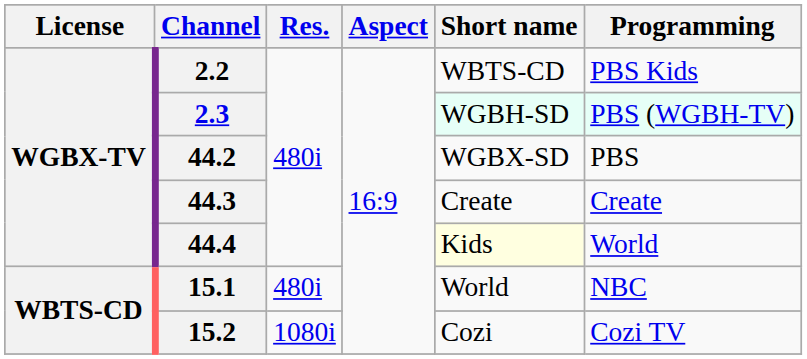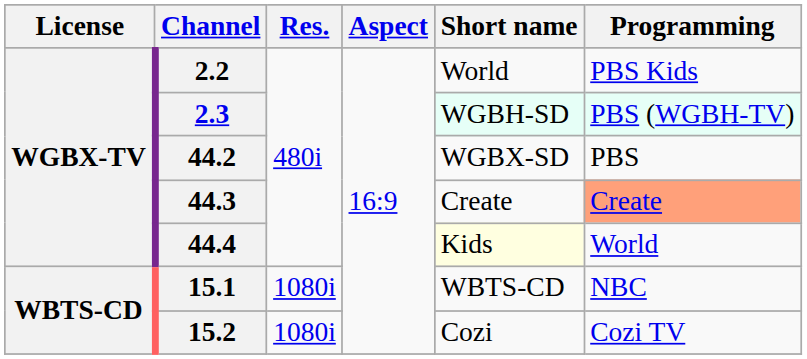 <table class="wikitable">
 <tr>
 <th scope = "col">License</th>
 <th scope = "col"><a href='#'>Channel</a></th>
 <th scope = "col"><a href='#'>Res.</a></th>
 <th scope = "col"><a href='#'>Aspect</a></th>
 <th scope = "col">Short name</th>
 <th scope = "col">Programming</th>
 </tr>
 <tr>
 <th rowspan = "5" scope = "row" style="border-right: 4px solid #78278e;">WGBX-TV</th>
 <th scope = "row">2.2</th>
 <td rowspan="5"><a href='#'>480i</a></td>
 <td rowspan="7"><a href='#'>16:9</a></td>
-<td>WBTS-CD</td>
+<td>World</td>
 <td><a href='#'>PBS Kids</a></td>
 </tr>
 <tr style="background-color: #E6FFF7;">
 <th scope = "row"><a href='#'>2.3</a></th>
 <td>WGBH-SD</td>
 <td><a href='#'>PBS</a> (<a href='#'>WGBH-TV</a>)</td>
 </tr>
 <tr>
 <th scope = "row">44.2</th>
 <td>WGBX-SD</td>
 <td>PBS</td>
 </tr>
 <tr>
 <th scope = "row">44.3</th>
 <td>Create</td>
-<td><a href='#'>Create</a></td>
+<td style="background: lightsalmon;"><a href='#'>Create</a></td>
 </tr>
 <tr>
 <th scope = "row">44.4</th>
 <td style="background: lightyellow;">Kids</td>
 <td><a href='#'>World</a></td>
 </tr>
 <tr>
 <th rowspan = "2" scope = "row" style="border-right: 4px solid #FF6060;">WBTS-CD</th>
 <th scope = "row">15.1</th>
-<td><a href='#'>480i</a></td>
-<td>World</td>
+<td><a href='#'>1080i</a></td>
+<td>WBTS-CD</td>
 <td><a href='#'>NBC</a></td>
 </tr>
 <tr>
 <th scope = "row">15.2</th>
 <td><a href='#'>1080i</a></td>
 <td>Cozi</td>
 <td><a href='#'>Cozi TV</a></td>
 </tr>
 </table>
